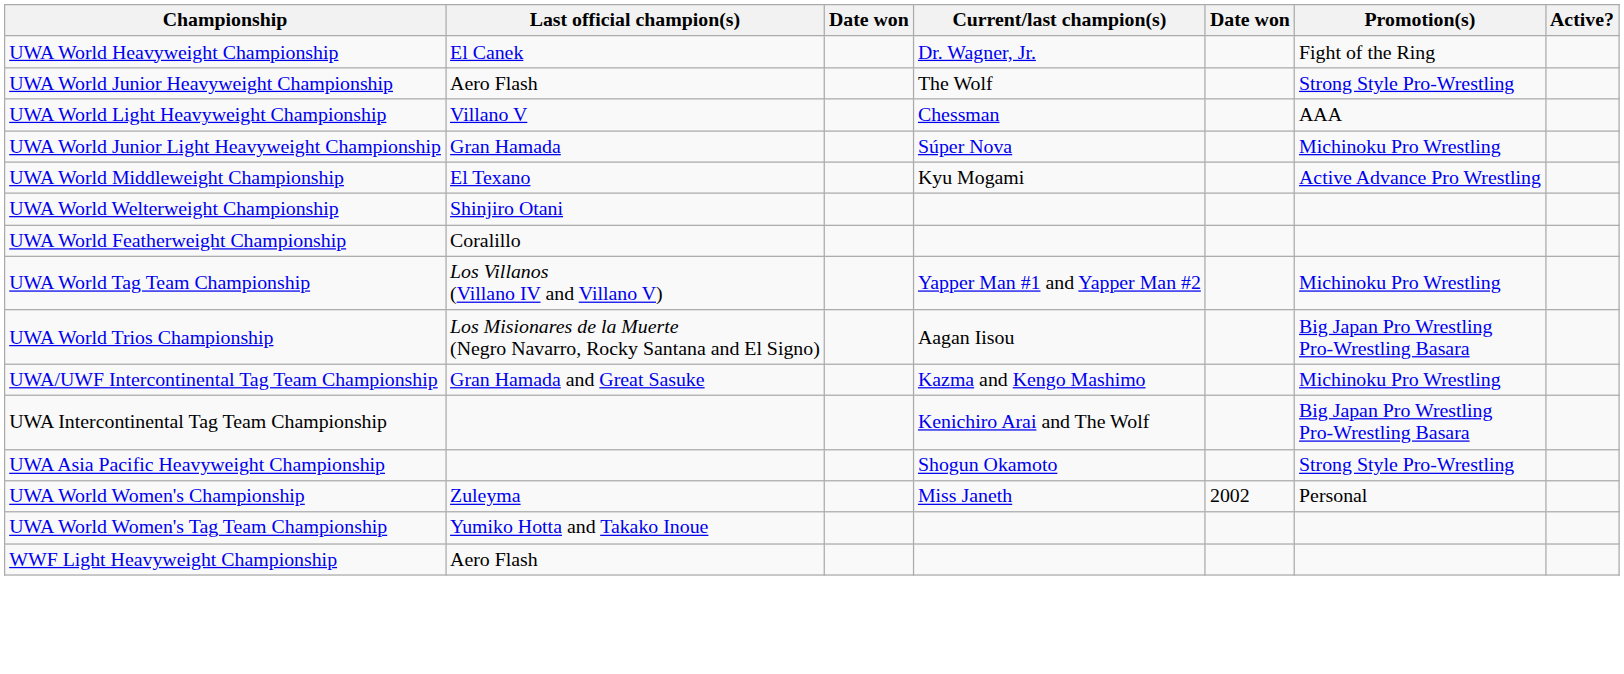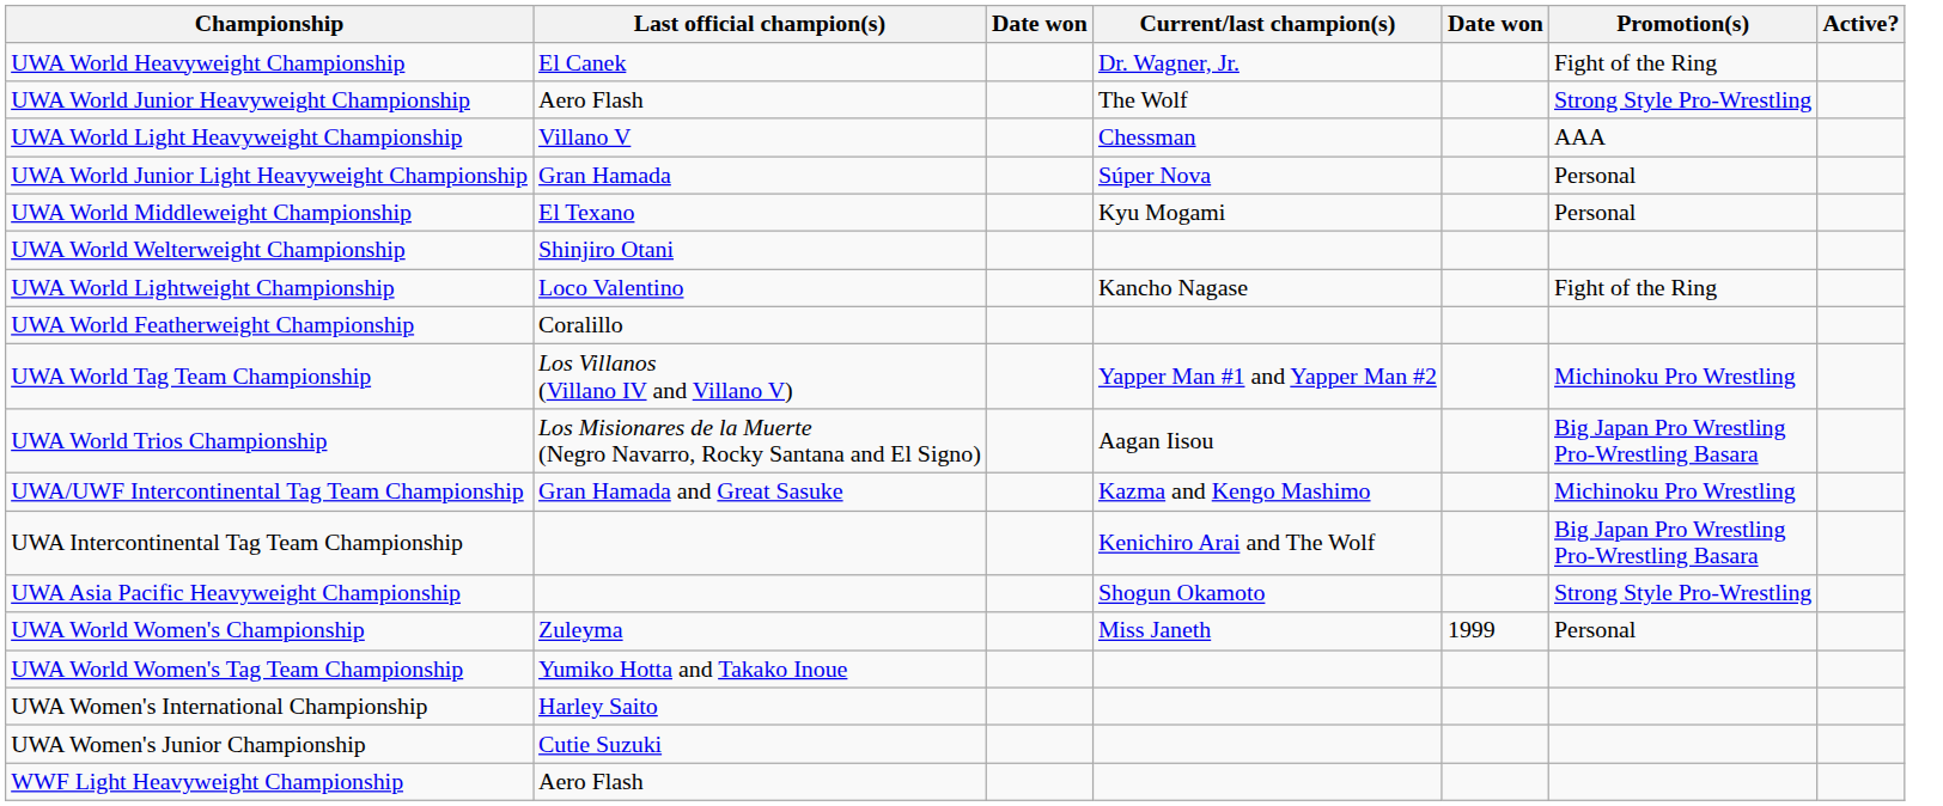 <table class="wikitable sortable">
 <tr>
 <th>Championship</th>
 <th>Last official champion(s)</th>
 <th>Date won</th>
 <th>Current/last champion(s)</th>
 <th>Date won</th>
 <th>Promotion(s)</th>
 <th>Active?</th>
 </tr>
 <tr>
 <td><a href='#'>UWA World Heavyweight Championship</a></td>
 <td><a href='#'>El Canek</a></td>
 <td></td>
 <td><a href='#'>Dr. Wagner, Jr.</a></td>
 <td></td>
 <td>Fight of the Ring</td>
 <td></td>
 </tr>
 <tr>
 <td><a href='#'>UWA World Junior Heavyweight Championship</a></td>
 <td>Aero Flash</td>
 <td></td>
 <td>The Wolf</td>
 <td></td>
 <td><a href='#'>Strong Style Pro-Wrestling</a></td>
 <td></td>
 </tr>
 <tr>
 <td><a href='#'>UWA World Light Heavyweight Championship</a></td>
 <td><a href='#'>Villano V</a></td>
 <td></td>
 <td><a href='#'>Chessman</a></td>
 <td></td>
 <td>AAA</td>
 <td></td>
 </tr>
 <tr>
 <td><a href='#'>UWA World Junior Light Heavyweight Championship</a></td>
 <td><a href='#'>Gran Hamada</a></td>
 <td></td>
 <td><a href='#'>Súper Nova</a></td>
 <td></td>
-<td><a href='#'>Michinoku Pro Wrestling</a></td>
+<td>Personal</td>
 <td></td>
 </tr>
 <tr>
 <td><a href='#'>UWA World Middleweight Championship</a></td>
 <td><a href='#'>El Texano</a></td>
 <td></td>
 <td>Kyu Mogami</td>
 <td></td>
-<td><a href='#'>Active Advance Pro Wrestling</a></td>
+<td>Personal</td>
 <td></td>
 </tr>
 <tr>
 <td><a href='#'>UWA World Welterweight Championship</a></td>
 <td><a href='#'>Shinjiro Otani</a></td>
 <td></td>
 <td></td>
 <td></td>
 <td></td>
+<td></td>
+</tr>
+<tr>
+<td><a href='#'>UWA World Lightweight Championship</a></td>
+<td><a href='#'>Loco Valentino</a></td>
+<td></td>
+<td>Kancho Nagase</td>
+<td></td>
+<td>Fight of the Ring</td>
 <td></td>
 </tr>
 <tr>
 <td><a href='#'>UWA World Featherweight Championship</a></td>
 <td>Coralillo</td>
 <td></td>
 <td></td>
 <td></td>
 <td></td>
 <td></td>
 </tr>
 <tr>
 <td><a href='#'>UWA World Tag Team Championship</a></td>
 <td><em>Los Villanos</em><br>(<a href='#'>Villano IV</a> and <a href='#'>Villano V</a>)</td>
 <td></td>
 <td><a href='#'>Yapper Man #1</a> and <a href='#'>Yapper Man #2</a></td>
 <td></td>
 <td><a href='#'>Michinoku Pro Wrestling</a></td>
 <td></td>
 </tr>
 <tr>
 <td><a href='#'>UWA World Trios Championship</a></td>
 <td><em>Los Misionares de la Muerte</em><br>(Negro Navarro, Rocky Santana and El Signo)</td>
 <td></td>
 <td>Aagan Iisou<br></td>
 <td></td>
 <td><a href='#'>Big Japan Pro Wrestling</a><br><a href='#'>Pro-Wrestling Basara</a></td>
 <td></td>
 </tr>
 <tr>
 <td><a href='#'>UWA/UWF Intercontinental Tag Team Championship</a></td>
 <td><a href='#'>Gran Hamada</a> and <a href='#'>Great Sasuke</a></td>
 <td></td>
 <td><a href='#'>Kazma</a> and <a href='#'>Kengo Mashimo</a></td>
 <td></td>
 <td><a href='#'>Michinoku Pro Wrestling</a></td>
 <td></td>
 </tr>
 <tr>
 <td>UWA Intercontinental Tag Team Championship</td>
 <td></td>
 <td></td>
 <td><a href='#'>Kenichiro Arai</a> and The Wolf</td>
 <td></td>
 <td><a href='#'>Big Japan Pro Wrestling</a><br><a href='#'>Pro-Wrestling Basara</a></td>
 <td></td>
 </tr>
 <tr>
 <td><a href='#'>UWA Asia Pacific Heavyweight Championship</a></td>
 <td></td>
 <td></td>
 <td><a href='#'>Shogun Okamoto</a></td>
 <td></td>
 <td><a href='#'>Strong Style Pro-Wrestling</a></td>
 <td></td>
 </tr>
 <tr>
 <td><a href='#'>UWA World Women's Championship</a></td>
 <td><a href='#'>Zuleyma</a></td>
 <td></td>
 <td><a href='#'>Miss Janeth</a></td>
-<td>2002</td>
+<td>1999</td>
 <td>Personal</td>
 <td></td>
 </tr>
 <tr>
 <td><a href='#'>UWA World Women's Tag Team Championship</a></td>
 <td><a href='#'>Yumiko Hotta</a> and <a href='#'>Takako Inoue</a></td>
+<td></td>
+<td></td>
+<td></td>
+<td></td>
+<td></td>
+</tr>
+<tr>
+<td>UWA Women's International Championship</td>
+<td><a href='#'>Harley Saito</a></td>
+<td></td>
+<td></td>
+<td></td>
+<td></td>
+<td></td>
+</tr>
+<tr>
+<td>UWA Women's Junior Championship</td>
+<td><a href='#'>Cutie Suzuki</a></td>
 <td></td>
 <td></td>
 <td></td>
 <td></td>
 <td></td>
 </tr>
 <tr>
 <td><a href='#'>WWF Light Heavyweight Championship</a></td>
 <td>Aero Flash</td>
 <td></td>
 <td></td>
 <td></td>
 <td></td>
 <td></td>
 </tr>
 </table>
